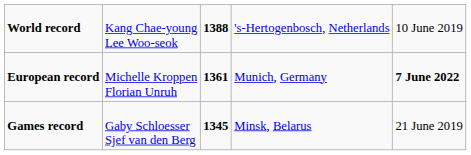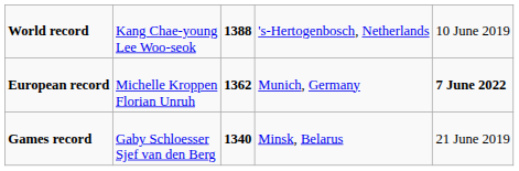 <table class="wikitable">
 <tr>
 <td><strong>World record</strong></td>
 <td><br><a href='#'>Kang Chae-young</a><br><a href='#'>Lee Woo-seok</a></td>
 <td><strong>1388</strong></td>
 <td><a href='#'>'s-Hertogenbosch</a>, <a href='#'>Netherlands</a></td>
 <td>10 June 2019</td>
 </tr>
 <tr>
 <td><strong>European record</strong></td>
 <td><br><a href='#'>Michelle Kroppen</a><br><a href='#'>Florian Unruh</a></td>
-<td><strong>1361</strong></td>
+<td><strong>1362</strong></td>
 <td><a href='#'>Munich</a>, <a href='#'>Germany</a></td>
 <td><strong>7 June 2022</strong></td>
 </tr>
 <tr>
 <td><strong>Games record</strong></td>
 <td><br><a href='#'>Gaby Schloesser</a><br><a href='#'>Sjef van den Berg</a></td>
-<td><strong>1345</strong></td>
+<td><strong>1340</strong></td>
 <td><a href='#'>Minsk</a>, <a href='#'>Belarus</a></td>
 <td>21 June 2019</td>
 </tr>
 </table>
